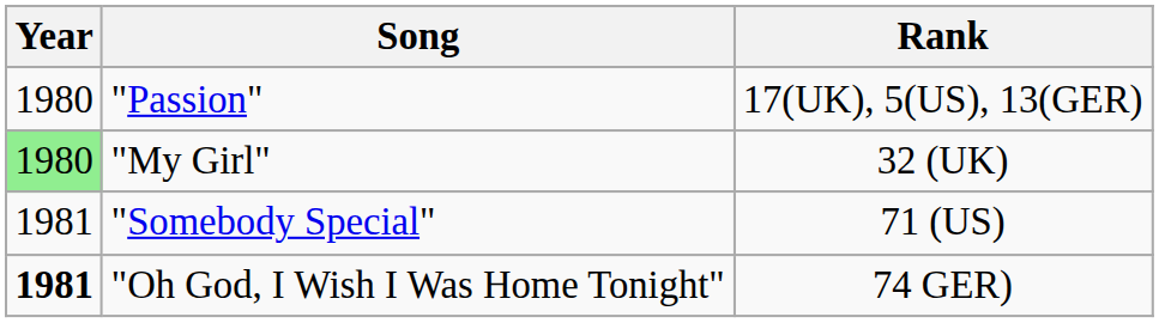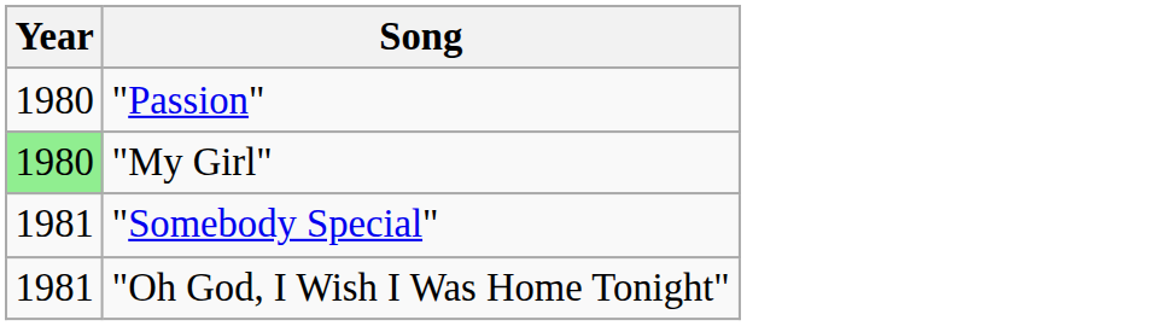 <table class="wikitable">
 <tr>
 <th>Year</th>
 <th>Song</th>
-<th>Rank</th>
 </tr>
 <tr>
 <td>1980</td>
 <td>"<a href='#'>Passion</a>"</td>
-<td align="center">17(UK), 5(US), 13(GER)</td>
 </tr>
 <tr>
 <td style="background: lightgreen;">1980</td>
 <td>"My Girl"</td>
-<td align="center">32 (UK)</td>
 </tr>
 <tr>
 <td>1981</td>
 <td>"<a href='#'>Somebody Special</a>"</td>
-<td align="center">71 (US)</td>
 </tr>
 <tr>
-<td><strong>1981</strong></td>
+<td>1981</td>
 <td>"Oh God, I Wish I Was Home Tonight"</td>
-<td align="center">74 GER)</td>
 </tr>
 </table>
